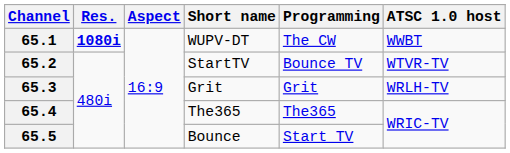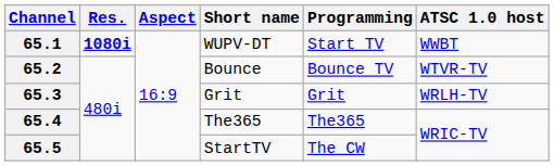 <table class="wikitable">
 <tr>
 <th scope = "col"><a href='#'>Channel</a></th>
 <th scope = "col"><a href='#'>Res.</a></th>
 <th scope = "col"><a href='#'>Aspect</a></th>
 <th scope = "col">Short name</th>
 <th scope = "col">Programming</th>
 <th scope = "col">ATSC 1.0 host</th>
 </tr>
 <tr>
 <th scope = "row">65.1</th>
 <td><strong><a href='#'>1080i</a></strong></td>
 <td rowspan=5><a href='#'>16:9</a></td>
 <td>WUPV-DT</td>
-<td><a href='#'>The CW</a></td>
+<td><a href='#'>Start TV</a></td>
 <td><a href='#'>WWBT</a></td>
 </tr>
 <tr>
 <th scope = "row">65.2</th>
 <td rowspan=4><a href='#'>480i</a></td>
-<td>StartTV</td>
+<td>Bounce</td>
 <td><a href='#'>Bounce TV</a></td>
 <td><a href='#'>WTVR-TV</a></td>
 </tr>
 <tr>
 <th scope = "row">65.3</th>
 <td>Grit</td>
 <td><a href='#'>Grit</a></td>
 <td><a href='#'>WRLH-TV</a></td>
 </tr>
 <tr>
 <th scope = "row">65.4</th>
 <td>The365</td>
 <td><a href='#'>The365</a></td>
 <td rowspan=2><a href='#'>WRIC-TV</a></td>
 </tr>
 <tr>
 <th scope = "row">65.5</th>
-<td>Bounce</td>
-<td><a href='#'>Start TV</a></td>
+<td>StartTV</td>
+<td><a href='#'>The CW</a></td>
 </tr>
 </table>
